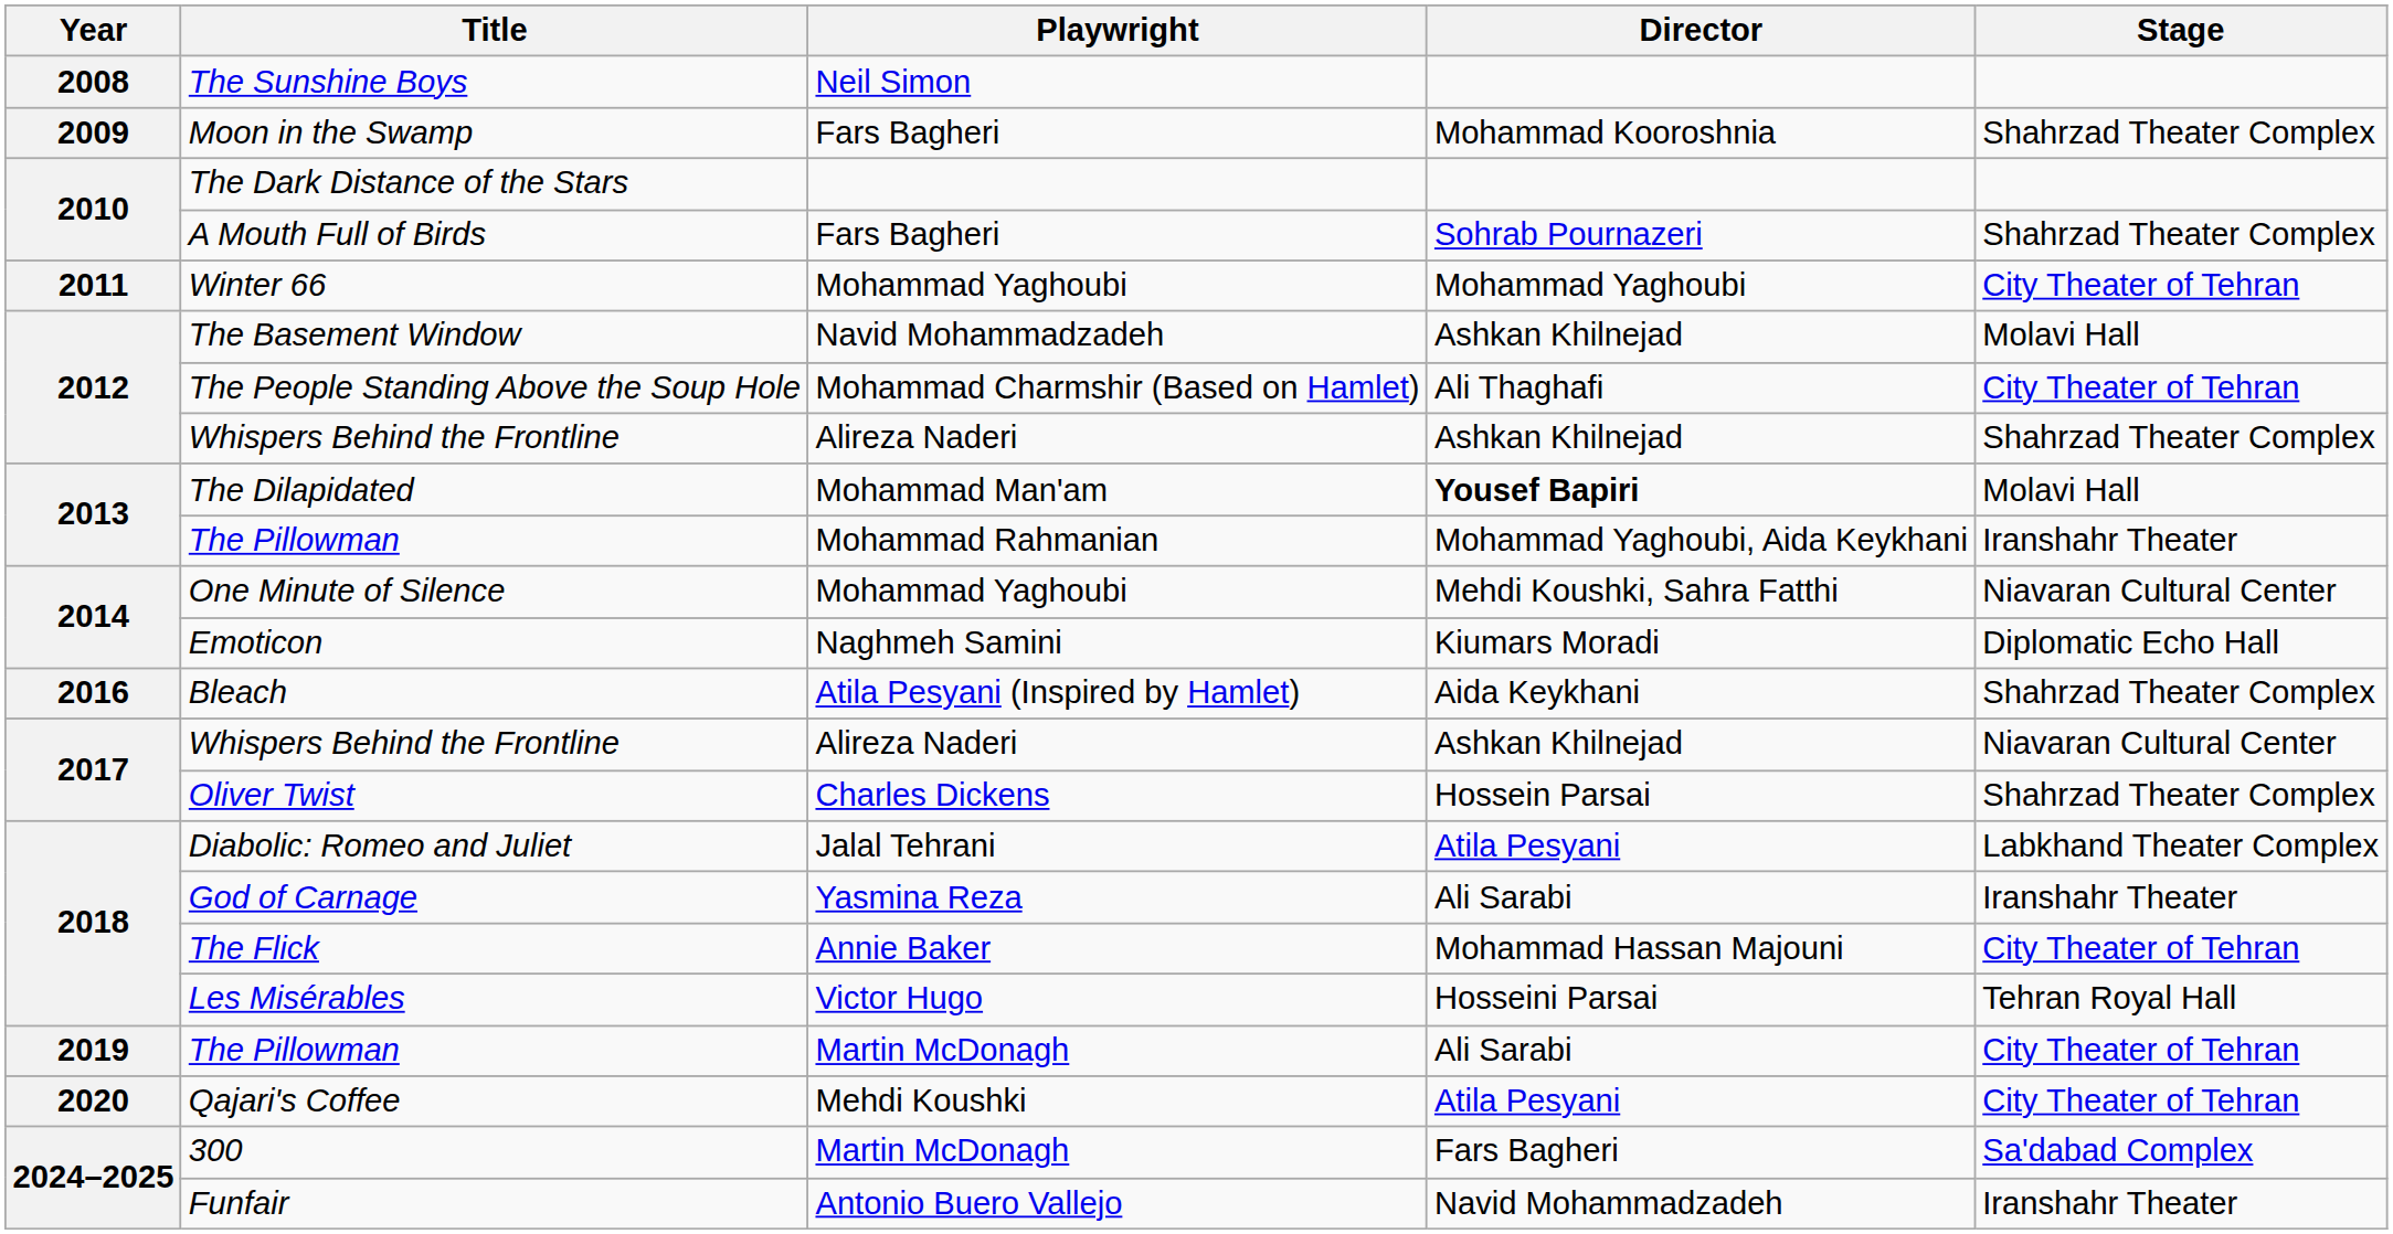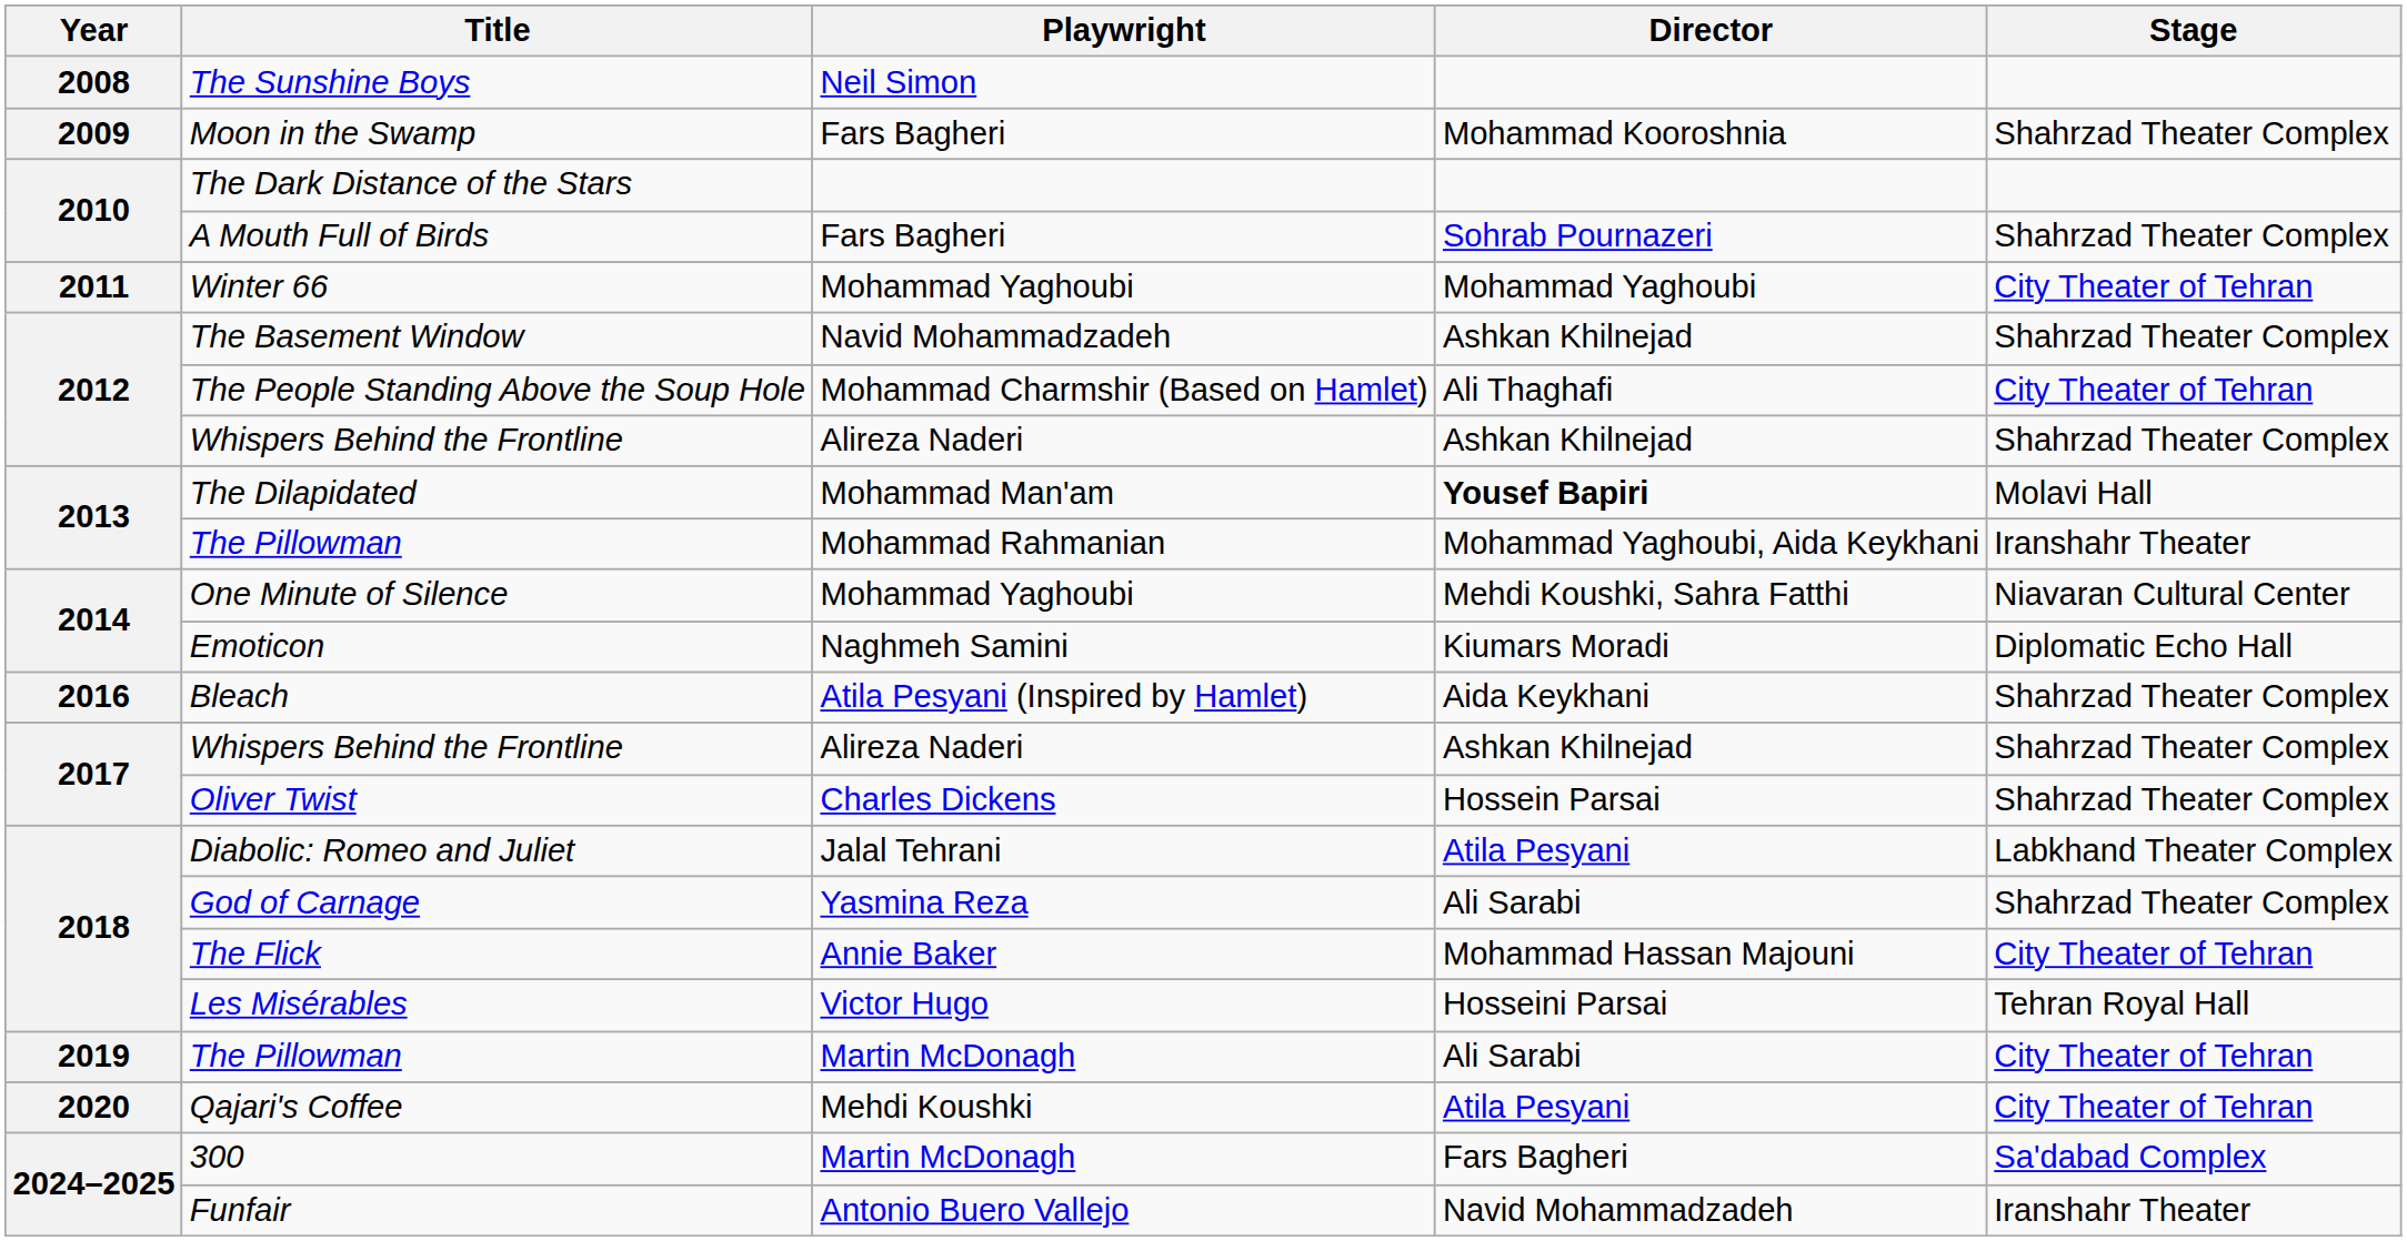 <table class="wikitable plainrowheaders sortable"  style=font-size:100%>
 <tr>
 <th scope="col">Year</th>
 <th scope="col">Title</th>
 <th scope="col">Playwright</th>
 <th scope="col">Director</th>
 <th scope="col" class="unsortable">Stage</th>
 </tr>
 <tr>
 <th scope=row>2008</th>
 <td><em><a href='#'>The Sunshine Boys</a></em></td>
 <td><a href='#'>Neil Simon</a></td>
 <td></td>
 <td></td>
 </tr>
 <tr>
 <th scope=row>2009</th>
 <td><em>Moon in the Swamp</em></td>
 <td>Fars Bagheri</td>
 <td>Mohammad Kooroshnia</td>
 <td>Shahrzad Theater Complex</td>
 </tr>
 <tr>
 <th scope=row rowspan="2">2010</th>
 <td><em>The Dark Distance of the Stars</em></td>
 <td></td>
 <td></td>
 <td></td>
 </tr>
 <tr>
 <td><em>A Mouth Full of Birds</em></td>
 <td>Fars Bagheri</td>
 <td><a href='#'>Sohrab Pournazeri</a></td>
 <td>Shahrzad Theater Complex</td>
 </tr>
 <tr>
 <th scope=row>2011</th>
 <td><em>Winter 66</em></td>
 <td>Mohammad Yaghoubi</td>
 <td>Mohammad Yaghoubi</td>
 <td><a href='#'>City Theater of Tehran</a></td>
 </tr>
 <tr>
 <th scope=row rowspan="3">2012</th>
 <td><em>The Basement Window</em></td>
 <td>Navid Mohammadzadeh</td>
 <td>Ashkan Khilnejad</td>
-<td>Molavi Hall</td>
+<td>Shahrzad Theater Complex</td>
 </tr>
 <tr>
 <td><em>The People Standing Above the Soup Hole</em></td>
 <td>Mohammad Charmshir (Based on <a href='#'>Hamlet</a>)</td>
 <td>Ali Thaghafi</td>
 <td><a href='#'>City Theater of Tehran</a></td>
 </tr>
 <tr>
 <td><em>Whispers Behind the Frontline</em></td>
 <td>Alireza Naderi</td>
 <td>Ashkan Khilnejad</td>
 <td>Shahrzad Theater Complex</td>
 </tr>
 <tr>
 <th scope=row rowspan="2">2013</th>
 <td><em>The Dilapidated</em></td>
 <td>Mohammad Man'am</td>
 <td><strong>Yousef Bapiri</strong></td>
 <td>Molavi Hall</td>
 </tr>
 <tr>
 <td><em><a href='#'>The Pillowman</a></em></td>
 <td>Mohammad Rahmanian</td>
 <td>Mohammad Yaghoubi, Aida Keykhani</td>
 <td>Iranshahr Theater</td>
 </tr>
 <tr>
 <th scope=row rowspan="2">2014</th>
 <td><em>One Minute of Silence</em></td>
 <td>Mohammad Yaghoubi</td>
 <td>Mehdi Koushki, Sahra Fatthi</td>
 <td>Niavaran Cultural Center</td>
 </tr>
 <tr>
 <td><em>Emoticon</em></td>
 <td>Naghmeh Samini</td>
 <td>Kiumars Moradi</td>
 <td>Diplomatic Echo Hall</td>
 </tr>
 <tr>
 <th scope=row>2016</th>
 <td><em>Bleach</em></td>
 <td><a href='#'>Atila Pesyani</a> (Inspired by <a href='#'>Hamlet</a>)</td>
 <td>Aida Keykhani</td>
 <td>Shahrzad Theater Complex</td>
 </tr>
 <tr>
 <th scope=row rowspan="2">2017</th>
 <td><em>Whispers Behind the Frontline</em></td>
 <td>Alireza Naderi</td>
 <td>Ashkan Khilnejad</td>
-<td>Niavaran Cultural Center</td>
+<td>Shahrzad Theater Complex</td>
 </tr>
 <tr>
 <td><em><a href='#'>Oliver Twist</a></em></td>
 <td><a href='#'>Charles Dickens</a></td>
 <td>Hossein Parsai</td>
 <td>Shahrzad Theater Complex</td>
 </tr>
 <tr>
 <th scope=row rowspan="4">2018</th>
 <td><em>Diabolic: Romeo and Juliet</em></td>
 <td>Jalal Tehrani</td>
 <td><a href='#'>Atila Pesyani</a></td>
 <td>Labkhand Theater Complex</td>
 </tr>
 <tr>
 <td><em><a href='#'>God of Carnage</a></em></td>
 <td><a href='#'>Yasmina Reza</a></td>
 <td>Ali Sarabi</td>
-<td>Iranshahr Theater</td>
+<td>Shahrzad Theater Complex</td>
 </tr>
 <tr>
 <td><em><a href='#'>The Flick</a></em></td>
 <td><a href='#'>Annie Baker</a></td>
 <td>Mohammad Hassan Majouni</td>
 <td><a href='#'>City Theater of Tehran</a></td>
 </tr>
 <tr>
 <td><em><a href='#'>Les Misérables</a></em></td>
 <td><a href='#'>Victor Hugo</a></td>
 <td>Hosseini Parsai</td>
 <td>Tehran Royal Hall</td>
 </tr>
 <tr>
 <th scope=row>2019</th>
 <td><em><a href='#'>The Pillowman</a></em></td>
 <td><a href='#'>Martin McDonagh</a></td>
 <td>Ali Sarabi</td>
 <td><a href='#'>City Theater of Tehran</a></td>
 </tr>
 <tr>
 <th scope=row>2020</th>
 <td><em>Qajari's Coffee</em></td>
 <td>Mehdi Koushki</td>
 <td><a href='#'>Atila Pesyani</a></td>
 <td><a href='#'>City Theater of Tehran</a></td>
 </tr>
 <tr>
 <th scope=row rowspan="2">2024–2025</th>
 <td><em>300</em></td>
 <td><a href='#'>Martin McDonagh</a></td>
 <td>Fars Bagheri</td>
 <td><a href='#'>Sa'dabad Complex</a></td>
 </tr>
 <tr>
 <td><em>Funfair</em></td>
 <td><a href='#'>Antonio Buero Vallejo</a></td>
 <td>Navid Mohammadzadeh</td>
 <td>Iranshahr Theater</td>
 </tr>
 </table>
